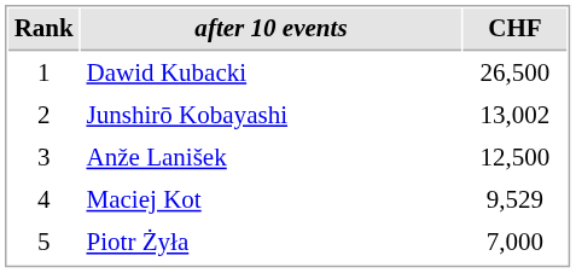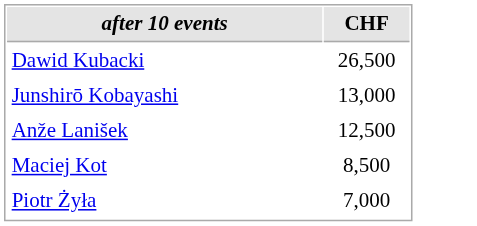 <table cellspacing="1" cellpadding="3" style="border:1px solid #AAAAAA;font-size:86%">
 <tr style="background-color: #E4E4E4;">
-<th style="border-bottom:1px solid #AAAAAA; width: 10px;">Rank</th>
 <th style="border-bottom:1px solid #AAAAAA; width: 200px;"><em>after 10 events</em></th>
 <th style="border-bottom:1px solid #AAAAAA; width: 50px;">CHF</th>
 </tr>
 <tr>
-<td align=center>1</td>
 <td> <a href='#'>Dawid Kubacki</a></td>
 <td align=center>26,500</td>
 </tr>
 <tr>
-<td align=center>2</td>
 <td> <a href='#'>Junshirō Kobayashi</a></td>
-<td align=center>13,002</td>
+<td align=center>13,000</td>
 </tr>
 <tr>
-<td align=center>3</td>
 <td> <a href='#'>Anže Lanišek</a></td>
 <td align=center>12,500</td>
 </tr>
 <tr>
-<td align=center>4</td>
 <td> <a href='#'>Maciej Kot</a></td>
-<td align=center>9,529</td>
+<td align=center>8,500</td>
 </tr>
 <tr>
-<td align=center>5</td>
 <td> <a href='#'>Piotr Żyła</a></td>
 <td align=center>7,000</td>
 </tr>
 </table>
